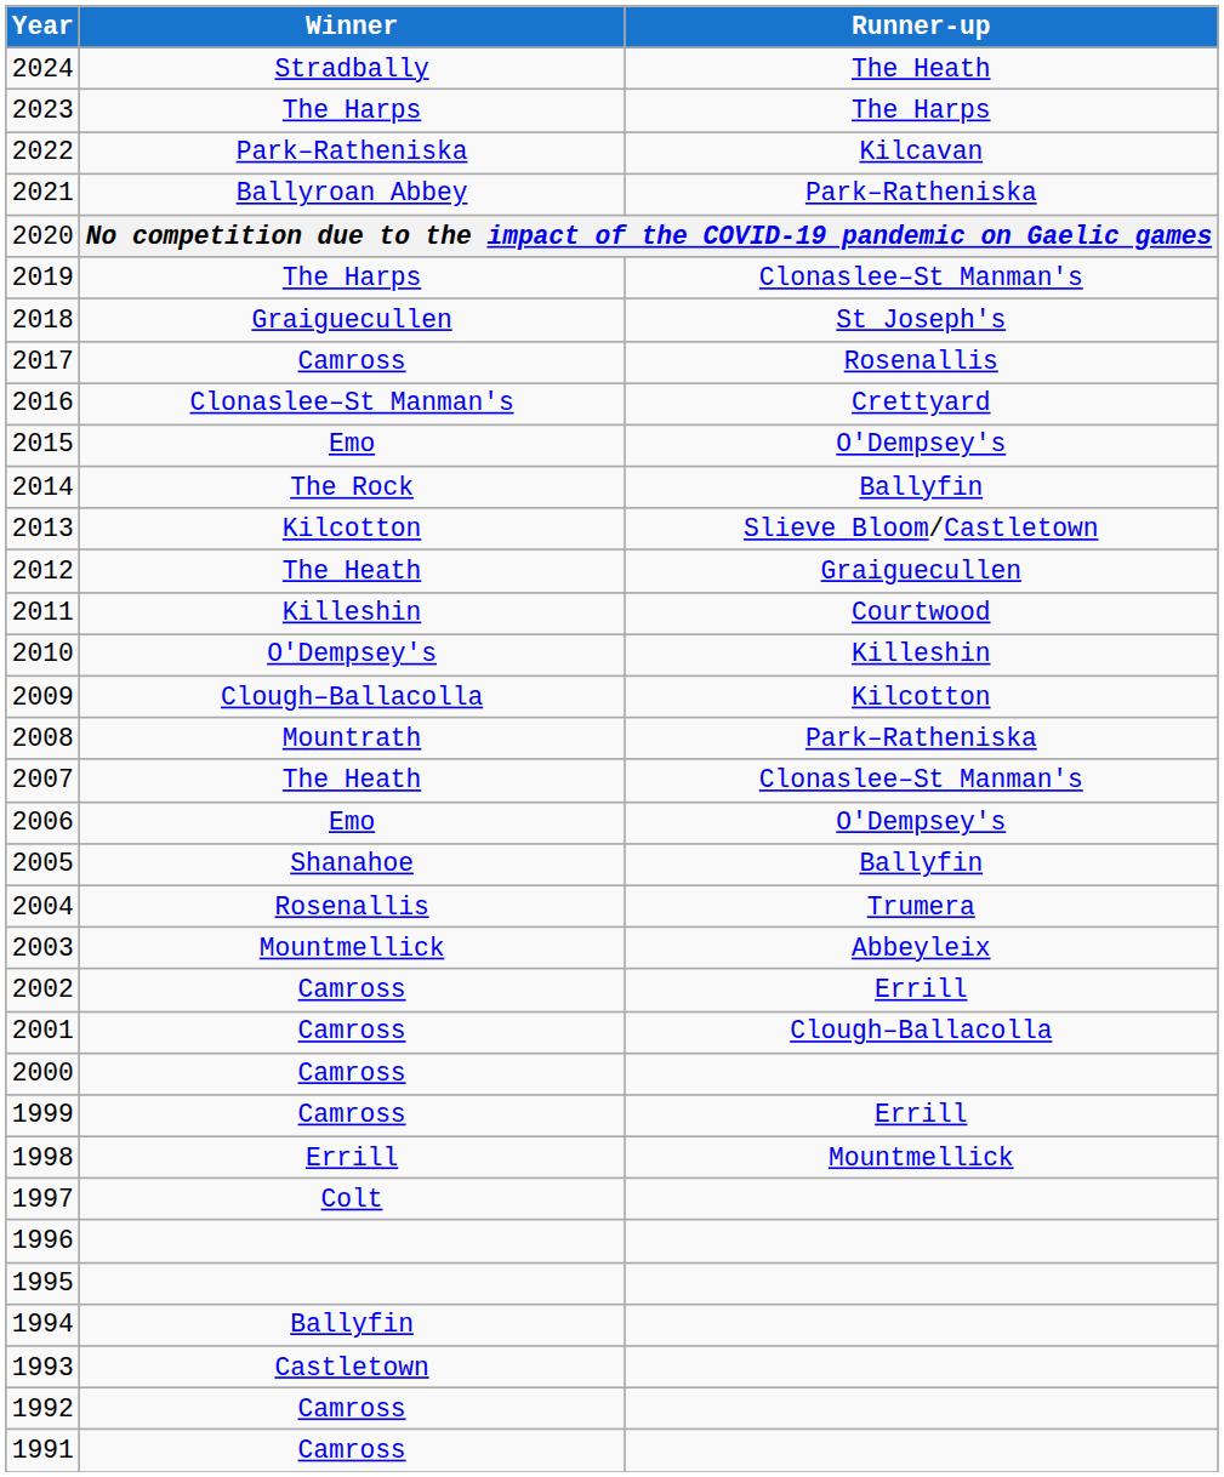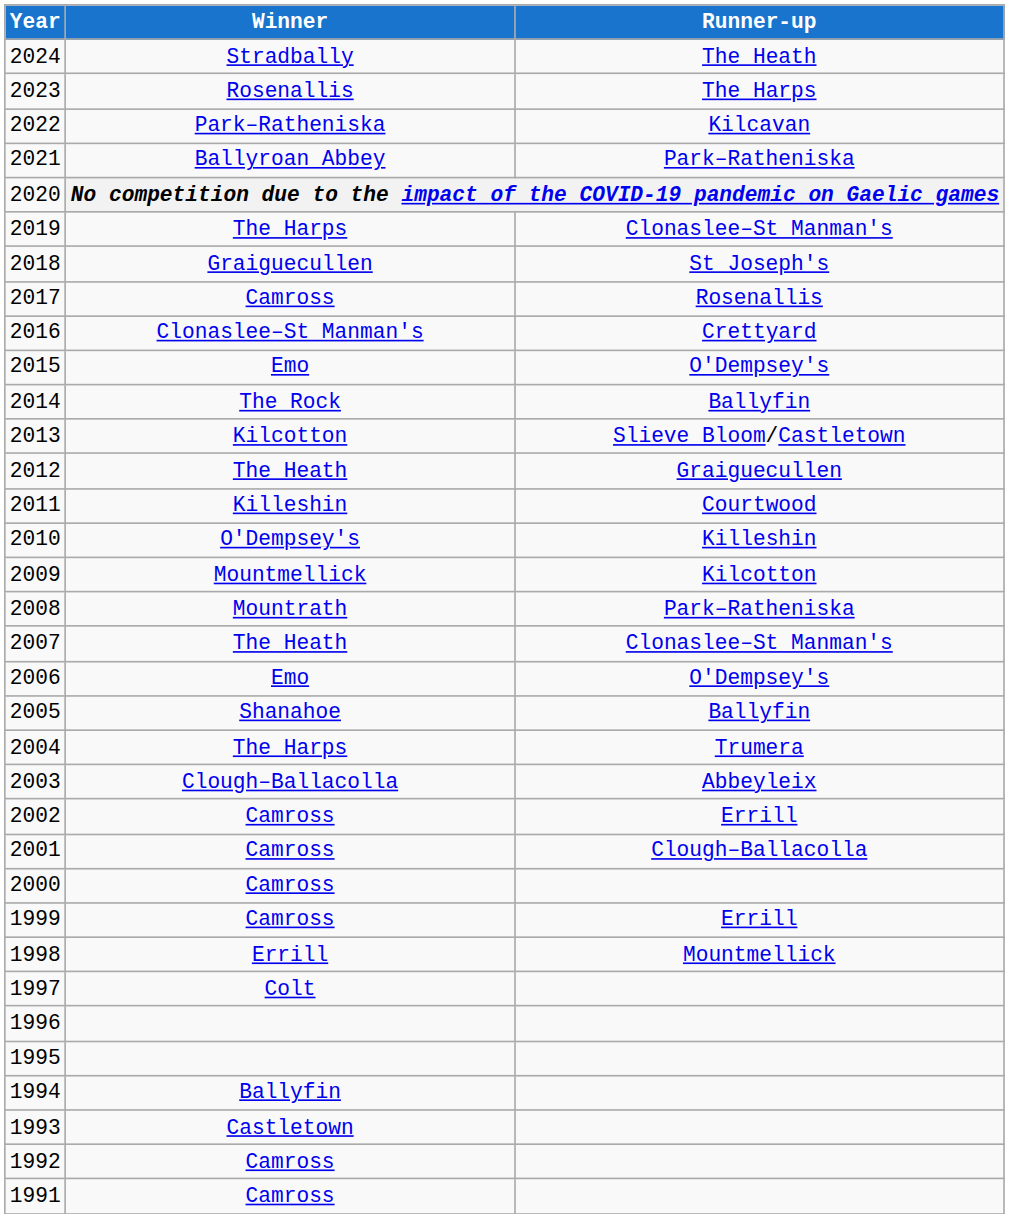 <table class="wikitable" style="text-align:center;">
 <tr>
 <th style="background:#1874CD;color:white">Year</th>
 <th style="background:#1874CD;color:white">Winner</th>
 <th style="background:#1874CD;color:white">Runner-up</th>
 </tr>
 <tr>
 <td>2024</td>
 <td><a href='#'>Stradbally</a></td>
 <td><a href='#'>The Heath</a></td>
 </tr>
 <tr>
 <td>2023</td>
-<td><a href='#'>The Harps</a></td>
+<td><a href='#'>Rosenallis</a></td>
 <td><a href='#'>The Harps</a></td>
 </tr>
 <tr>
 <td>2022</td>
 <td><a href='#'>Park–Ratheniska</a></td>
 <td><a href='#'>Kilcavan</a></td>
 </tr>
 <tr>
 <td>2021</td>
 <td><a href='#'>Ballyroan Abbey</a></td>
 <td><a href='#'>Park–Ratheniska</a></td>
 </tr>
 <tr>
 <td>2020</td>
 <th colspan=2 align=center><em>No competition due to the <a href='#'>impact of the COVID-19 pandemic on Gaelic games</a></em></th>
 </tr>
 <tr>
 <td>2019</td>
 <td><a href='#'>The Harps</a></td>
 <td><a href='#'>Clonaslee–St Manman's</a></td>
 </tr>
 <tr>
 <td>2018</td>
 <td><a href='#'>Graiguecullen</a></td>
 <td><a href='#'>St Joseph's</a></td>
 </tr>
 <tr>
 <td>2017</td>
 <td><a href='#'>Camross</a></td>
 <td><a href='#'>Rosenallis</a></td>
 </tr>
 <tr>
 <td>2016</td>
 <td><a href='#'>Clonaslee–St Manman's</a></td>
 <td><a href='#'>Crettyard</a></td>
 </tr>
 <tr>
 <td>2015</td>
 <td><a href='#'>Emo</a></td>
 <td><a href='#'>O'Dempsey's</a></td>
 </tr>
 <tr>
 <td>2014</td>
 <td><a href='#'>The Rock</a></td>
 <td><a href='#'>Ballyfin</a></td>
 </tr>
 <tr>
 <td>2013</td>
 <td><a href='#'>Kilcotton</a></td>
 <td><a href='#'>Slieve Bloom</a>/<a href='#'>Castletown</a></td>
 </tr>
 <tr>
 <td>2012</td>
 <td><a href='#'>The Heath</a></td>
 <td><a href='#'>Graiguecullen</a></td>
 </tr>
 <tr>
 <td>2011</td>
 <td><a href='#'>Killeshin</a></td>
 <td><a href='#'>Courtwood</a></td>
 </tr>
 <tr>
 <td>2010</td>
 <td><a href='#'>O'Dempsey's</a></td>
 <td><a href='#'>Killeshin</a></td>
 </tr>
 <tr>
 <td>2009</td>
-<td><a href='#'>Clough–Ballacolla</a></td>
+<td><a href='#'>Mountmellick</a></td>
 <td><a href='#'>Kilcotton</a></td>
 </tr>
 <tr>
 <td>2008</td>
 <td><a href='#'>Mountrath</a></td>
 <td><a href='#'>Park–Ratheniska</a></td>
 </tr>
 <tr>
 <td>2007</td>
 <td><a href='#'>The Heath</a></td>
 <td><a href='#'>Clonaslee–St Manman's</a></td>
 </tr>
 <tr>
 <td>2006</td>
 <td><a href='#'>Emo</a></td>
 <td><a href='#'>O'Dempsey's</a></td>
 </tr>
 <tr>
 <td>2005</td>
 <td><a href='#'>Shanahoe</a></td>
 <td><a href='#'>Ballyfin</a></td>
 </tr>
 <tr>
 <td>2004</td>
-<td><a href='#'>Rosenallis</a></td>
+<td><a href='#'>The Harps</a></td>
 <td><a href='#'>Trumera</a></td>
 </tr>
 <tr>
 <td>2003</td>
-<td><a href='#'>Mountmellick</a></td>
+<td><a href='#'>Clough–Ballacolla</a></td>
 <td><a href='#'>Abbeyleix</a></td>
 </tr>
 <tr>
 <td>2002</td>
 <td><a href='#'>Camross</a></td>
 <td><a href='#'>Errill</a></td>
 </tr>
 <tr>
 <td>2001</td>
 <td><a href='#'>Camross</a></td>
 <td><a href='#'>Clough–Ballacolla</a></td>
 </tr>
 <tr>
 <td>2000</td>
 <td><a href='#'>Camross</a></td>
 <td></td>
 </tr>
 <tr>
 <td>1999</td>
 <td><a href='#'>Camross</a></td>
 <td><a href='#'>Errill</a></td>
 </tr>
 <tr>
 <td>1998</td>
 <td><a href='#'>Errill</a></td>
 <td><a href='#'>Mountmellick</a></td>
 </tr>
 <tr>
 <td>1997</td>
 <td><a href='#'>Colt</a></td>
 <td></td>
 </tr>
 <tr>
 <td>1996</td>
 <td></td>
 <td></td>
 </tr>
 <tr>
 <td>1995</td>
 <td></td>
 <td></td>
 </tr>
 <tr>
 <td>1994</td>
 <td><a href='#'>Ballyfin</a></td>
 <td></td>
 </tr>
 <tr>
 <td>1993</td>
 <td><a href='#'>Castletown</a></td>
 <td></td>
 </tr>
 <tr>
 <td>1992</td>
 <td><a href='#'>Camross</a></td>
 <td></td>
 </tr>
 <tr>
 <td>1991</td>
 <td><a href='#'>Camross</a></td>
 <td></td>
 </tr>
 <tr>
 </tr>
 </table>
